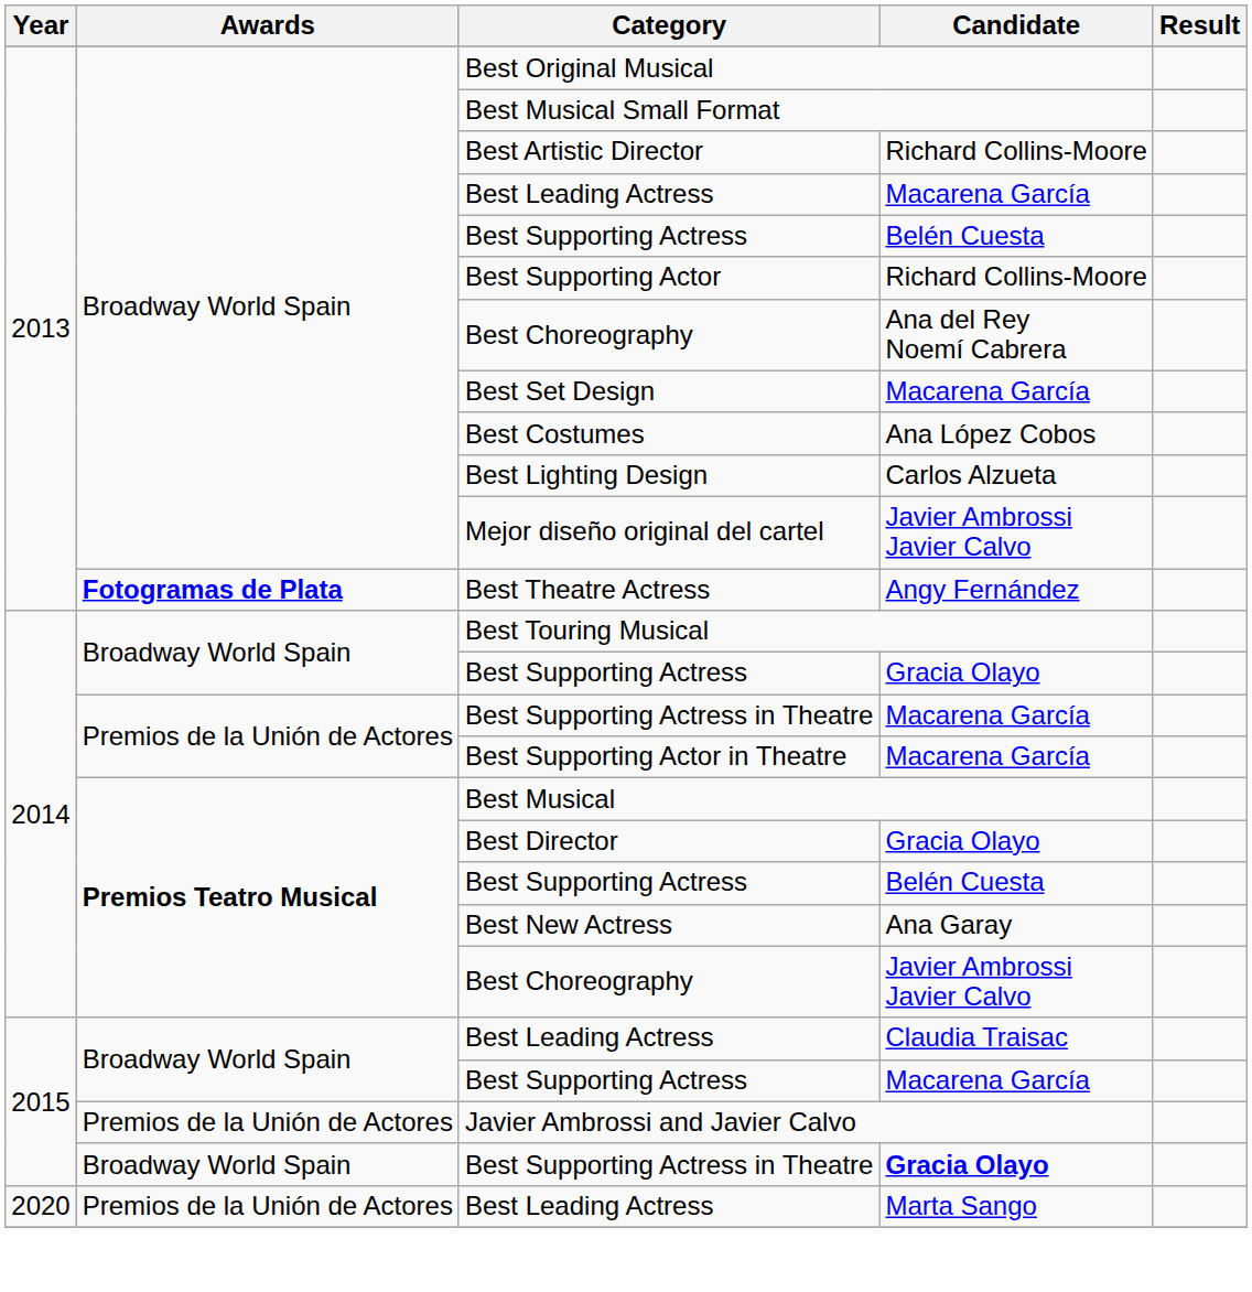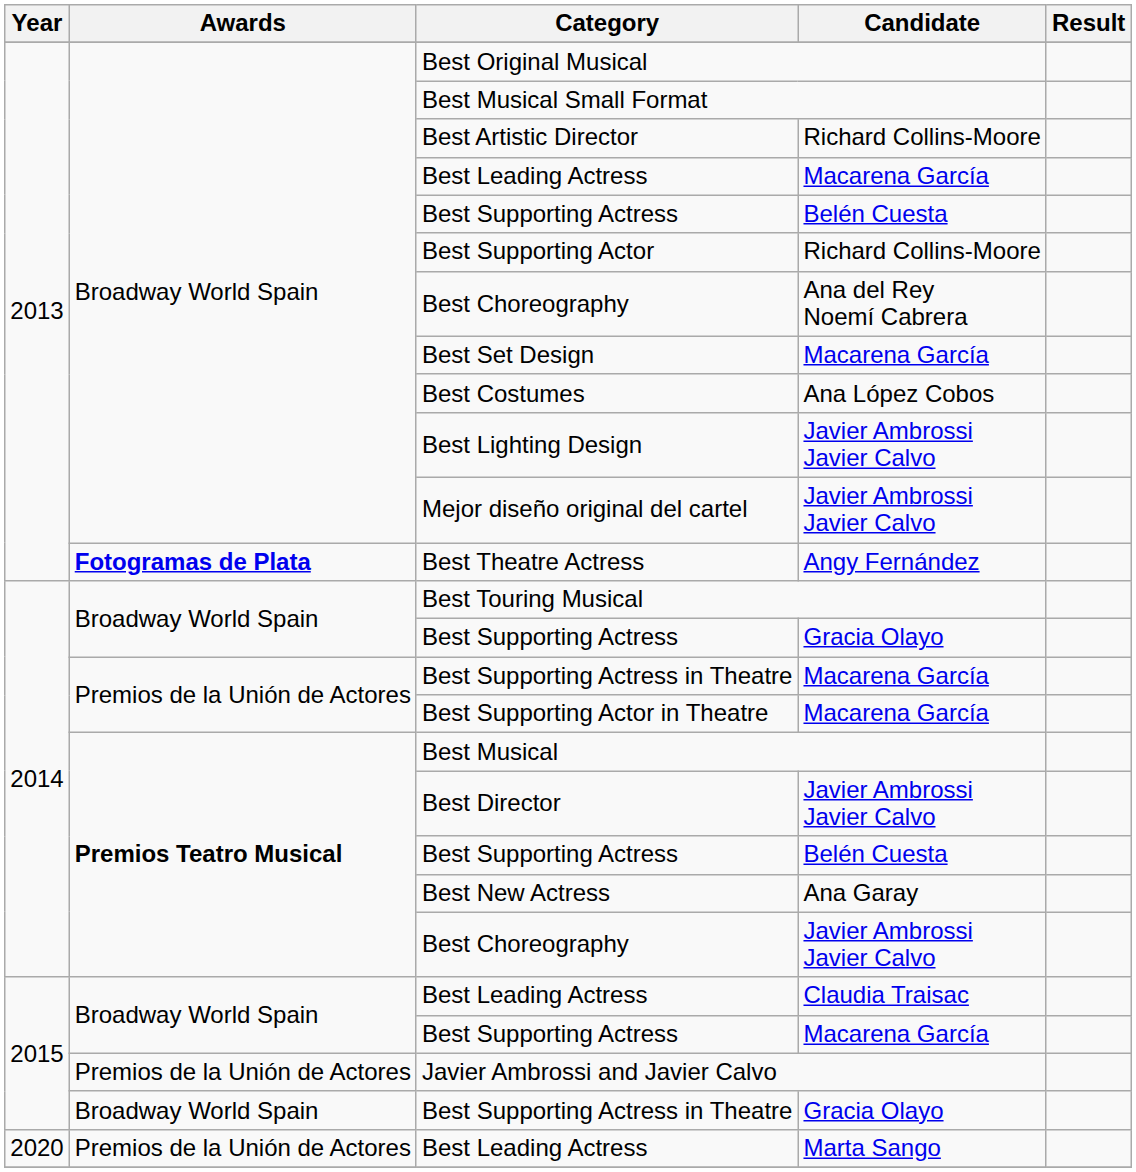 <table class="wikitable">
 <tr>
 <th>Year</th>
 <th>Awards</th>
 <th>Category</th>
 <th>Candidate</th>
 <th>Result</th>
 </tr>
 <tr>
 </tr>
 <tr>
 <td rowspan="12">2013</td>
 <td rowspan="11">Broadway World Spain</td>
 <td colspan=2>Best Original Musical</td>
 <td></td>
 </tr>
 <tr>
 <td colspan=2>Best Musical Small Format</td>
 <td></td>
 </tr>
 <tr>
 <td>Best Artistic Director</td>
 <td>Richard Collins-Moore</td>
 <td></td>
 </tr>
 <tr>
 <td>Best Leading Actress</td>
 <td><a href='#'>Macarena García</a></td>
 <td></td>
 </tr>
 <tr>
 <td>Best Supporting Actress</td>
 <td><a href='#'>Belén Cuesta</a></td>
 <td></td>
 </tr>
 <tr>
 <td>Best Supporting Actor</td>
 <td>Richard Collins-Moore</td>
 <td></td>
 </tr>
 <tr>
 <td>Best Choreography</td>
 <td>Ana del Rey<br>Noemí Cabrera</td>
 <td></td>
 </tr>
 <tr>
 <td>Best Set Design</td>
 <td><a href='#'>Macarena García</a></td>
 <td></td>
 </tr>
 <tr>
 <td>Best Costumes</td>
 <td>Ana López Cobos</td>
 <td></td>
 </tr>
 <tr>
 <td>Best Lighting Design</td>
-<td>Carlos Alzueta</td>
+<td><a href='#'>Javier Ambrossi</a><br><a href='#'>Javier Calvo</a></td>
 <td></td>
 </tr>
 <tr>
 <td>Mejor diseño original del cartel</td>
 <td><a href='#'>Javier Ambrossi</a><br><a href='#'>Javier Calvo</a></td>
 <td></td>
 </tr>
 <tr>
 <td><strong><a href='#'>Fotogramas de Plata</a></strong></td>
 <td>Best Theatre Actress</td>
 <td><a href='#'>Angy Fernández</a></td>
 <td></td>
 </tr>
 <tr>
 <td rowspan="9">2014</td>
 <td rowspan="2">Broadway World Spain</td>
 <td colspan=2>Best Touring Musical</td>
 <td></td>
 </tr>
 <tr>
 <td>Best Supporting Actress</td>
 <td><a href='#'>Gracia Olayo</a></td>
 <td></td>
 </tr>
 <tr>
 <td rowspan="2">Premios de la Unión de Actores</td>
 <td>Best Supporting Actress in Theatre</td>
 <td><a href='#'>Macarena García</a></td>
 <td></td>
 </tr>
 <tr>
 <td>Best Supporting Actor in Theatre</td>
 <td><a href='#'>Macarena García</a></td>
 <td></td>
 </tr>
 <tr>
 <td rowspan="5"><strong>Premios Teatro Musical</strong></td>
 <td colspan="2">Best Musical</td>
 <td></td>
 </tr>
 <tr>
 <td>Best Director</td>
-<td><a href='#'>Gracia Olayo</a></td>
+<td><a href='#'>Javier Ambrossi</a><br><a href='#'>Javier Calvo</a></td>
 <td></td>
 </tr>
 <tr>
 <td>Best Supporting Actress</td>
 <td><a href='#'>Belén Cuesta</a></td>
 <td></td>
 </tr>
 <tr>
 <td>Best New Actress</td>
 <td>Ana Garay</td>
 <td></td>
 </tr>
 <tr>
 <td>Best Choreography</td>
 <td><a href='#'>Javier Ambrossi</a><br><a href='#'>Javier Calvo</a></td>
 <td></td>
 </tr>
 <tr>
 <td rowspan="4">2015</td>
 <td rowspan="2">Broadway World Spain</td>
 <td>Best Leading Actress</td>
 <td><a href='#'>Claudia Traisac</a></td>
 <td></td>
 </tr>
 <tr>
 <td>Best Supporting Actress</td>
 <td><a href='#'>Macarena García</a></td>
 <td></td>
 </tr>
 <tr>
 <td rowspan="1">Premios de la Unión de Actores</td>
 <td colspan="2">Javier Ambrossi and Javier Calvo</td>
 <td></td>
 </tr>
 <tr>
 <td>Broadway World Spain</td>
 <td>Best Supporting Actress in Theatre</td>
-<td><strong><a href='#'>Gracia Olayo</a></strong></td>
+<td><a href='#'>Gracia Olayo</a></td>
 <td></td>
 </tr>
 <tr>
 <td>2020</td>
 <td rowspan="1">Premios de la Unión de Actores</td>
 <td>Best Leading Actress</td>
 <td><a href='#'>Marta Sango</a></td>
 <td></td>
 </tr>
 <tr>
 </tr>
 </table>
